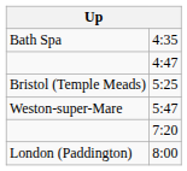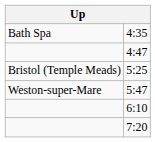 <table class="wikitable" style="float: left; clear: none; margin: 1em;">
 <tr>
 <th colspan=2>Up</th>
 </tr>
 <tr>
 <td>Bath Spa</td>
 <td>4:35</td>
 </tr>
 <tr>
 <td></td>
 <td>4:47</td>
 </tr>
 <tr>
 <td>Bristol (Temple Meads)</td>
 <td>5:25</td>
 </tr>
 <tr>
 <td>Weston-super-Mare</td>
 <td>5:47</td>
 </tr>
 <tr>
 <td></td>
+<td>6:10</td>
+</tr>
+<tr>
+<td></td>
 <td>7:20</td>
 </tr>
-<tr>
-<td>London (Paddington)</td>
-<td>8:00</td>
-</tr>
 </table>
